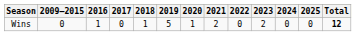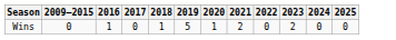 <table class=wikitable>
 <tr style=background:#ffc>
 <th>Season</th>
 <th>2009–2015</th>
 <th>2016</th>
 <th>2017</th>
 <th>2018</th>
 <th>2019</th>
 <th>2020</th>
 <th>2021</th>
 <th>2022</th>
 <th>2023</th>
 <th>2024</th>
 <th>2025</th>
-<th>Total</th>
 </tr>
 <tr align=center>
 <td>Wins</td>
 <td>0</td>
 <td>1</td>
 <td>0</td>
 <td>1</td>
 <td>5</td>
 <td>1</td>
 <td>2</td>
 <td>0</td>
 <td>2</td>
 <td>0</td>
 <td>0</td>
-<td><strong>12</strong></td>
 </tr>
 </table>
